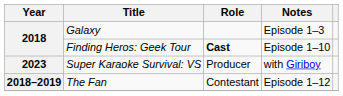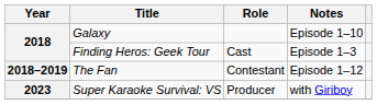 <table class="wikitable sortable plainrowheaders">
 <tr>
 <th scope="col">Year</th>
 <th scope="col">Title</th>
 <th scope="col">Role</th>
 <th scope="col" class="unsortable">Notes</th>
 <th scope="col" class="unsortable"></th>
 </tr>
 <tr>
 <th scope="row" rowspan=2>2018</th>
 <td><em>Galaxy</em> </td>
 <td></td>
+<td>Episode 1–10</td>
+<td></td>
+</tr>
+<tr>
+<td><em>Finding Heros: Geek Tour</em> </td>
+<td>Cast</td>
 <td>Episode 1–3</td>
 <td></td>
 </tr>
 <tr>
-<td><em>Finding Heros: Geek Tour</em> </td>
-<td><strong>Cast</strong></td>
-<td>Episode 1–10</td>
+<th scope="row">2018–2019</th>
+<td><em>The Fan</em> </td>
+<td>Contestant</td>
+<td>Episode 1–12</td>
 <td></td>
 </tr>
 <tr>
 <th scope="row">2023</th>
 <td><em>Super Karaoke Survival: VS</em></td>
 <td>Producer</td>
 <td>with <a href='#'>Giriboy</a></td>
 <td style="text-align:center"></td>
 </tr>
 <tr>
-<th scope="row">2018–2019</th>
-<td><em>The Fan</em> </td>
-<td>Contestant</td>
-<td>Episode 1–12</td>
-<td></td>
-</tr>
-<tr>
 </tr>
 </table>
